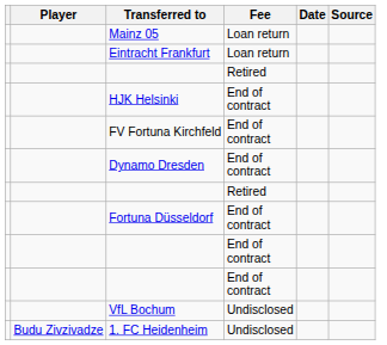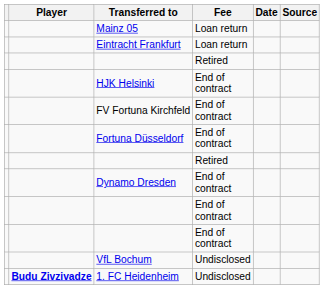 <table class="wikitable plainrowheaders sortable">
 <tr>
 <th></th>
 <th scope="col">Player</th>
 <th>Transferred to</th>
 <th style="width: 80px;">Fee</th>
 <th scope="col">Date</th>
 <th scope="col">Source</th>
 </tr>
 <tr>
 <td align="center"></td>
 <td></td>
 <td> <a href='#'>Mainz 05</a></td>
 <td>Loan return</td>
 <td></td>
 <td></td>
 </tr>
 <tr>
 <td align="center"></td>
 <td></td>
 <td> <a href='#'>Eintracht Frankfurt</a></td>
 <td>Loan return</td>
 <td></td>
 <td></td>
 </tr>
 <tr>
 <td align="center"></td>
 <td></td>
 <td></td>
 <td>Retired</td>
 <td></td>
 <td></td>
 </tr>
 <tr>
 <td align="center"></td>
 <td></td>
 <td> <a href='#'>HJK Helsinki</a></td>
 <td>End of contract</td>
 <td></td>
 <td></td>
 </tr>
 <tr>
 <td align="center"></td>
 <td></td>
 <td> FV Fortuna Kirchfeld</td>
 <td>End of contract</td>
 <td></td>
 <td></td>
 </tr>
 <tr>
 <td align="center"></td>
 <td></td>
-<td> <a href='#'>Dynamo Dresden</a></td>
+<td> <a href='#'>Fortuna Düsseldorf</a></td>
 <td>End of contract</td>
 <td></td>
 <td></td>
 </tr>
 <tr>
 <td align="center"></td>
 <td></td>
 <td></td>
 <td>Retired</td>
 <td></td>
 <td></td>
 </tr>
 <tr>
 <td align="center"></td>
 <td></td>
-<td> <a href='#'>Fortuna Düsseldorf</a></td>
+<td> <a href='#'>Dynamo Dresden</a></td>
 <td>End of contract</td>
 <td></td>
 <td></td>
 </tr>
 <tr>
 <td align="center"></td>
 <td></td>
 <td></td>
 <td>End of contract</td>
 <td></td>
 <td></td>
 </tr>
 <tr>
 <td align="center"></td>
 <td></td>
 <td></td>
 <td>End of contract</td>
 <td></td>
 <td></td>
 </tr>
 <tr>
 <td align="center"></td>
 <td></td>
 <td> <a href='#'>VfL Bochum</a></td>
 <td>Undisclosed</td>
 <td></td>
 <td></td>
 </tr>
 <tr>
 <td align="center"></td>
-<td> <a href='#'>Budu Zivzivadze</a></td>
+<td><strong> <a href='#'>Budu Zivzivadze</a></strong></td>
 <td> <a href='#'>1. FC Heidenheim</a></td>
 <td>Undisclosed</td>
 <td></td>
 <td></td>
 </tr>
 </table>
